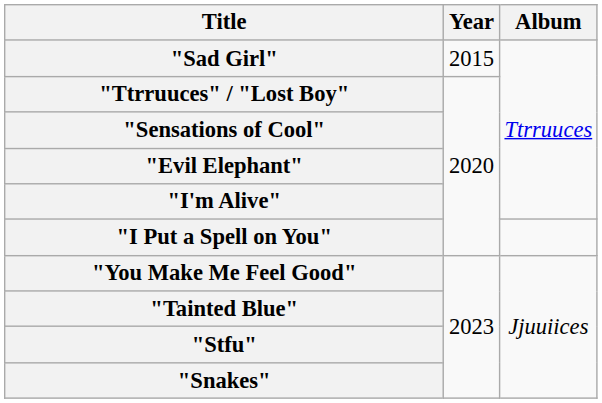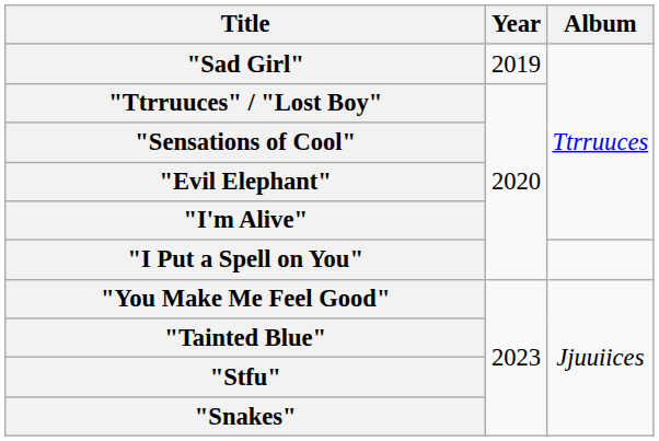 <table class="wikitable plainrowheaders" style="text-align:center;">
 <tr>
 <th scope="col" style="width:19em;">Title</th>
 <th scope="col">Year</th>
 <th scope="col">Album</th>
 </tr>
 <tr>
 <th scope="row">"Sad Girl"</th>
-<td>2015</td>
+<td>2019</td>
 <td rowspan="5"><em><a href='#'>Ttrruuces</a></em></td>
 </tr>
 <tr>
 <th scope="row">"Ttrruuces" / "Lost Boy"</th>
 <td rowspan="5">2020</td>
 </tr>
 <tr>
 <th scope="row">"Sensations of Cool"</th>
 </tr>
 <tr>
 <th scope="row">"Evil Elephant"</th>
 </tr>
 <tr>
 <th scope="row">"I'm Alive"</th>
 </tr>
 <tr>
 <th scope="row">"I Put a Spell on You"</th>
 <td></td>
 </tr>
 <tr>
 <th scope="row">"You Make Me Feel Good"</th>
 <td rowspan="4">2023</td>
 <td rowspan="4"><em>Jjuuiices</em></td>
 </tr>
 <tr>
 <th scope="row">"Tainted Blue"</th>
 </tr>
 <tr>
 <th scope="row">"Stfu"</th>
 </tr>
 <tr>
 <th scope="row">"Snakes"</th>
 </tr>
 </table>
